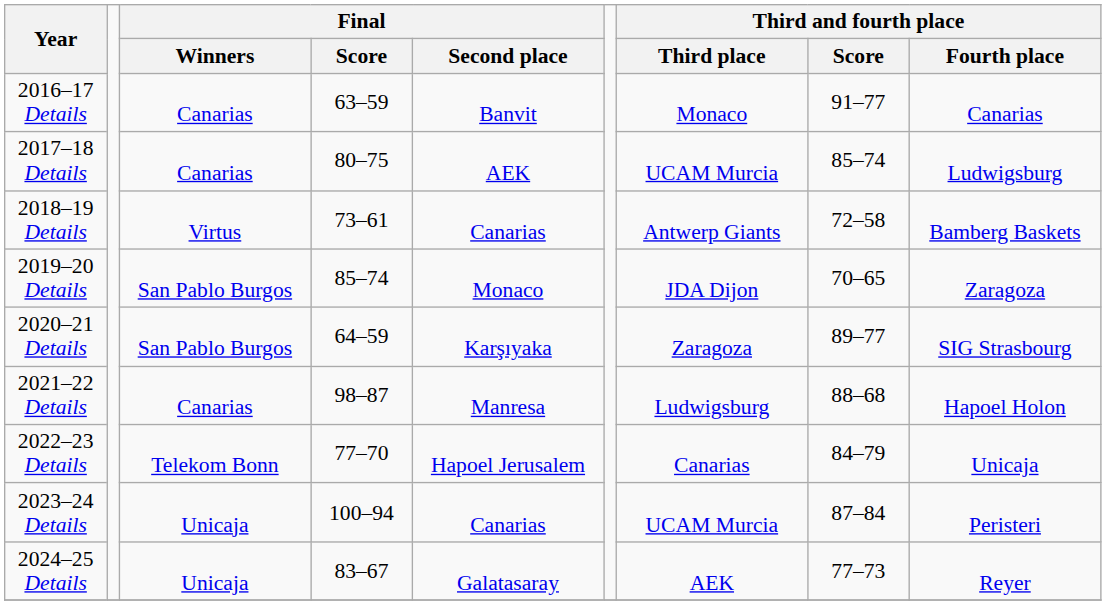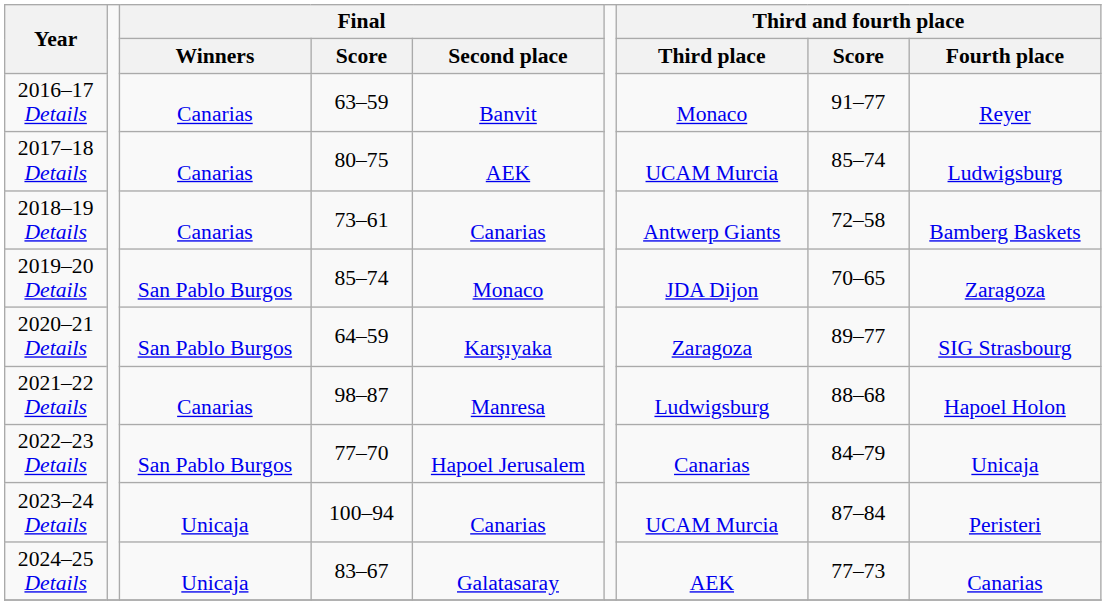 <table class="wikitable" style="text-align: center;">
 <tr>
 <th rowspan="2" style="width:8%;">Year</th>
 <td rowspan="11" style="width:1%;"></td>
 <th colspan=3>Final</th>
 <td rowspan="11" style="width:1%;"></td>
 <th colspan="3">Third and fourth place</th>
 </tr>
 <tr>
 <th width=15%>Winners</th>
 <th width=8%>Score</th>
 <th width=15%>Second place</th>
 <th width=15%>Third place</th>
 <th width=8%>Score</th>
 <th width=15%>Fourth place</th>
 </tr>
 <tr>
 <td>2016–17<br><em><a href='#'>Details</a></em></td>
 <td><br>  <a href='#'>Canarias</a></td>
 <td>63–59</td>
 <td><br> <a href='#'>Banvit</a></td>
 <td><br> <a href='#'>Monaco</a></td>
 <td>91–77</td>
-<td> <br> <a href='#'>Canarias</a></td>
+<td><br> <a href='#'>Reyer</a></td>
 </tr>
 <tr>
 <td>2017–18<br><em><a href='#'>Details</a></em></td>
 <td><br>  <a href='#'>Canarias</a></td>
 <td>80–75</td>
 <td><br> <a href='#'>AEK</a></td>
 <td><br>  <a href='#'>UCAM Murcia</a></td>
 <td>85–74</td>
 <td><br>  <a href='#'>Ludwigsburg</a></td>
 </tr>
 <tr>
 <td>2018–19<br><em><a href='#'>Details</a></em></td>
-<td><br> <a href='#'>Virtus</a></td>
+<td><br>  <a href='#'>Canarias</a></td>
 <td>73–61</td>
 <td><br> <a href='#'>Canarias</a></td>
 <td><br> <a href='#'>Antwerp Giants</a></td>
 <td>72–58</td>
 <td><br> <a href='#'>Bamberg Baskets</a></td>
 </tr>
 <tr>
 <td>2019–20<br><em><a href='#'>Details</a></em></td>
 <td><br> <a href='#'>San Pablo Burgos</a></td>
 <td>85–74</td>
 <td><br> <a href='#'>Monaco</a></td>
 <td><br> <a href='#'>JDA Dijon</a></td>
 <td>70–65</td>
 <td><br> <a href='#'>Zaragoza</a></td>
 </tr>
 <tr>
 <td>2020–21<br><em><a href='#'>Details</a></em></td>
 <td><br> <a href='#'>San Pablo Burgos</a></td>
 <td>64–59</td>
 <td><br> <a href='#'>Karşıyaka</a></td>
 <td><br> <a href='#'>Zaragoza</a></td>
 <td>89–77</td>
 <td><br> <a href='#'>SIG Strasbourg</a></td>
 </tr>
 <tr>
 <td>2021–22<br><em><a href='#'>Details</a></em></td>
 <td><br> <a href='#'>Canarias</a></td>
 <td>98–87</td>
 <td><br> <a href='#'>Manresa</a></td>
 <td><br> <a href='#'>Ludwigsburg</a></td>
 <td>88–68</td>
 <td><br> <a href='#'>Hapoel Holon</a></td>
 </tr>
 <tr>
 <td>2022–23<br><em><a href='#'>Details</a></em></td>
-<td><br> <a href='#'>Telekom Bonn</a></td>
+<td><br> <a href='#'>San Pablo Burgos</a></td>
 <td>77–70</td>
 <td><br> <a href='#'>Hapoel Jerusalem</a></td>
 <td><br> <a href='#'>Canarias</a></td>
 <td>84–79</td>
 <td><br> <a href='#'>Unicaja</a></td>
 </tr>
 <tr>
 <td>2023–24<br><em><a href='#'>Details</a></em></td>
 <td> <br> <a href='#'>Unicaja</a></td>
 <td>100–94</td>
 <td> <br> <a href='#'>Canarias</a></td>
 <td> <br> <a href='#'>UCAM Murcia</a></td>
 <td>87–84</td>
 <td> <br> <a href='#'>Peristeri</a></td>
 </tr>
 <tr>
 <td>2024–25<br><em><a href='#'>Details</a></em></td>
 <td> <br> <a href='#'>Unicaja</a></td>
 <td>83–67</td>
 <td> <br> <a href='#'>Galatasaray</a></td>
 <td> <br> <a href='#'>AEK</a></td>
 <td>77–73</td>
-<td><br> <a href='#'>Reyer</a></td>
+<td> <br> <a href='#'>Canarias</a></td>
 </tr>
 <tr>
 </tr>
 </table>
